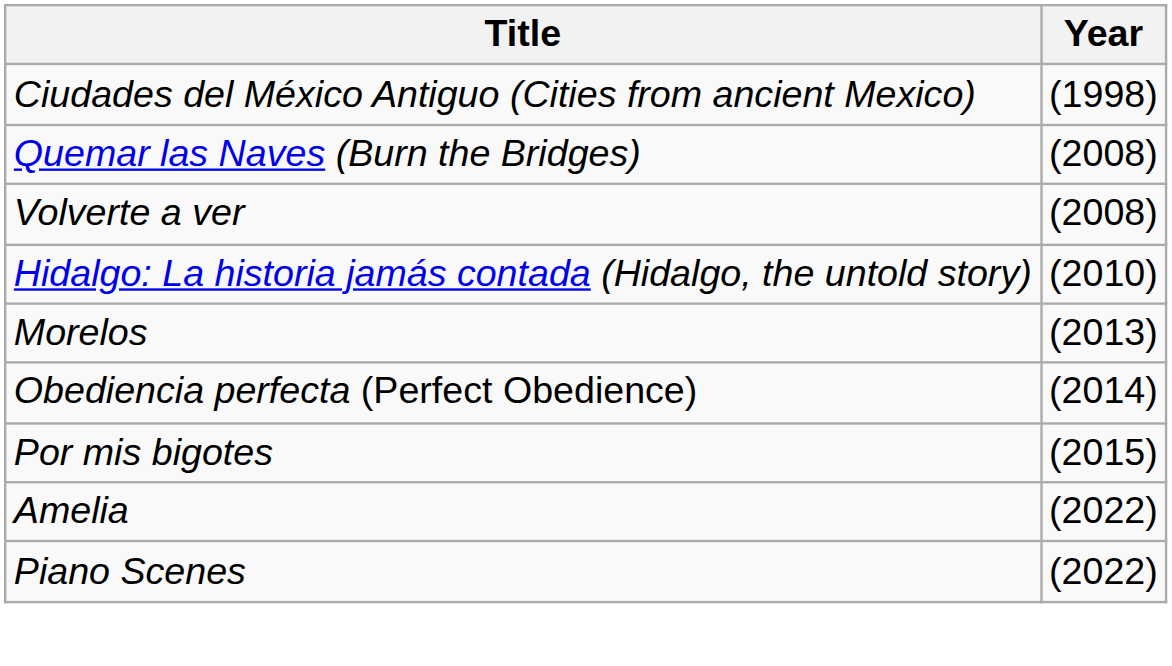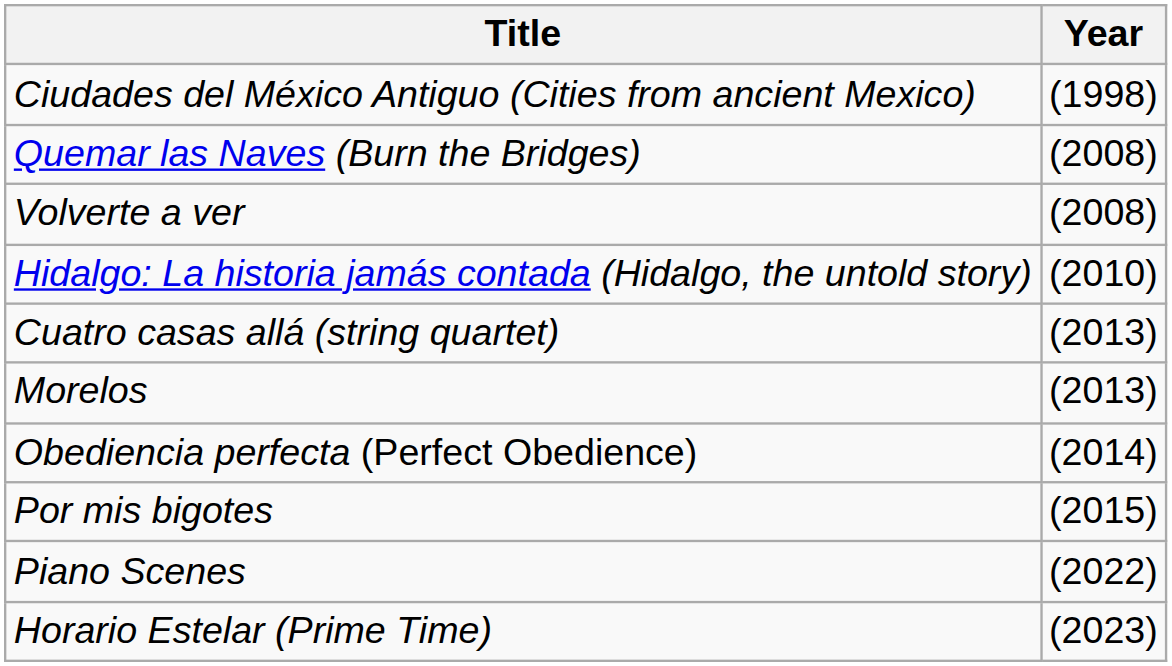 <table class="wikitable sortable">
 <tr>
 <th>Title</th>
 <th>Year</th>
 </tr>
 <tr>
 <td><em>Ciudades del México Antiguo (Cities from ancient Mexico)</em></td>
 <td>(1998)</td>
 </tr>
 <tr>
 <td><em><a href='#'>Quemar las Naves</a> (Burn the Bridges)</em></td>
 <td>(2008)</td>
 </tr>
 <tr>
 <td><em>Volverte a ver</em></td>
 <td>(2008)</td>
 </tr>
 <tr>
 <td><em><a href='#'>Hidalgo: La historia jamás contada</a> (Hidalgo, the untold story)</em></td>
 <td>(2010)</td>
 </tr>
 <tr>
+<td><em>Cuatro casas allá (string quartet)</em></td>
+<td>(2013)</td>
+</tr>
+<tr>
 <td><em>Morelos</em></td>
 <td>(2013)</td>
 </tr>
 <tr>
 <td><em>Obediencia perfecta</em> (Perfect Obedience)</td>
 <td>(2014)</td>
 </tr>
 <tr>
 <td><em>Por mis bigotes</em></td>
 <td>(2015)</td>
 </tr>
 <tr>
-<td><em>Amelia</em></td>
+<td><em>Piano Scenes</em></td>
 <td>(2022)</td>
 </tr>
 <tr>
-<td><em>Piano Scenes</em></td>
-<td>(2022)</td>
+<td><em>Horario Estelar (Prime Time)</em></td>
+<td>(2023)</td>
 </tr>
 </table>
